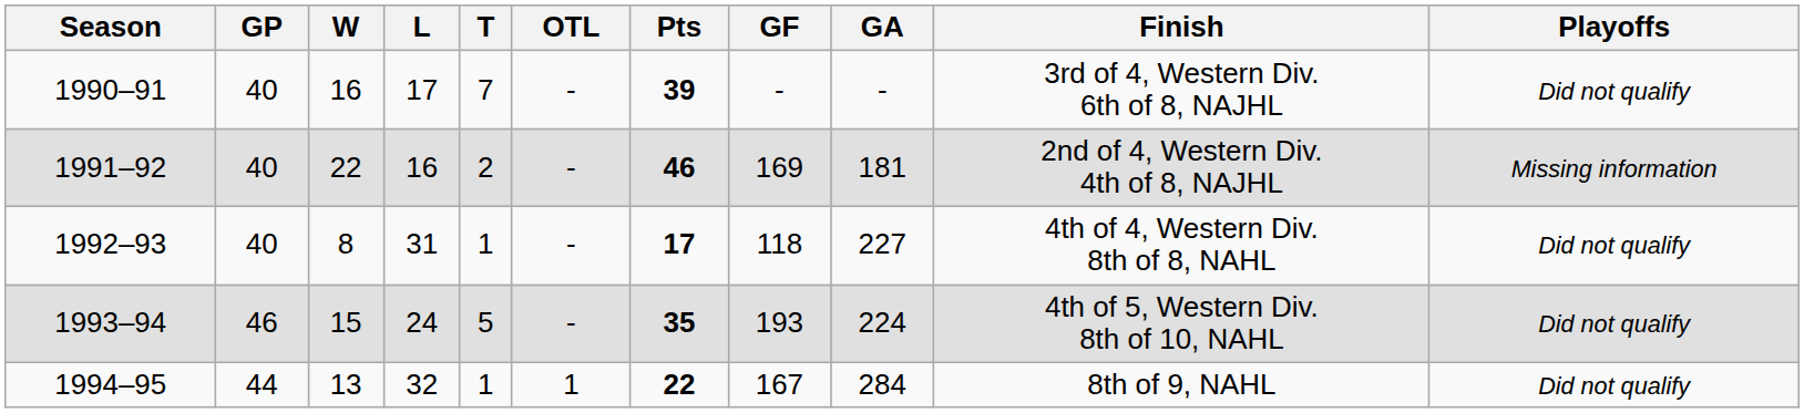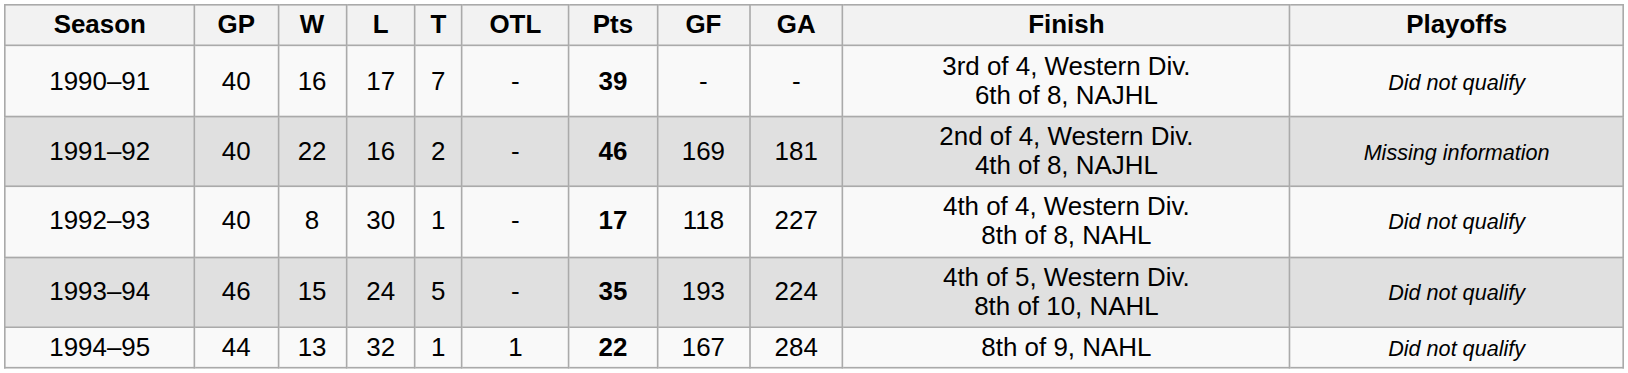 <table class="wikitable" style="text-align:center" width=1000>
 <tr>
 <th>Season</th>
 <th>GP</th>
 <th>W</th>
 <th>L</th>
 <th>T</th>
 <th>OTL</th>
 <th>Pts</th>
 <th>GF</th>
 <th>GA</th>
 <th>Finish</th>
 <th>Playoffs</th>
 </tr>
 <tr>
 <td>1990–91</td>
 <td>40</td>
 <td>16</td>
 <td>17</td>
 <td>7</td>
 <td>-</td>
 <td><strong>39</strong></td>
 <td>-</td>
 <td>-</td>
 <td>3rd of 4, Western Div.<br>6th of 8, NAJHL</td>
 <td><small><em>Did not qualify</em></small></td>
 </tr>
 <tr bgcolor=e0e0e0>
 <td>1991–92</td>
 <td>40</td>
 <td>22</td>
 <td>16</td>
 <td>2</td>
 <td>-</td>
 <td><strong>46</strong></td>
 <td>169</td>
 <td>181</td>
 <td>2nd of 4, Western Div.<br>4th of 8, NAJHL</td>
 <td><small><em>Missing information</em></small></td>
 </tr>
 <tr>
 <td>1992–93</td>
 <td>40</td>
 <td>8</td>
-<td>31</td>
+<td>30</td>
 <td>1</td>
 <td>-</td>
 <td><strong>17</strong></td>
 <td>118</td>
 <td>227</td>
 <td>4th of 4, Western Div.<br>8th of 8, NAHL</td>
 <td><small><em>Did not qualify</em></small></td>
 </tr>
 <tr bgcolor=e0e0e0>
 <td>1993–94</td>
 <td>46</td>
 <td>15</td>
 <td>24</td>
 <td>5</td>
 <td>-</td>
 <td><strong>35</strong></td>
 <td>193</td>
 <td>224</td>
 <td>4th of 5, Western Div.<br>8th of 10, NAHL</td>
 <td><small><em>Did not qualify</em></small></td>
 </tr>
 <tr>
 <td>1994–95</td>
 <td>44</td>
 <td>13</td>
 <td>32</td>
 <td>1</td>
 <td>1</td>
 <td><strong>22</strong></td>
 <td>167</td>
 <td>284</td>
 <td>8th of 9, NAHL</td>
 <td><small><em>Did not qualify</em></small></td>
 </tr>
 </table>
